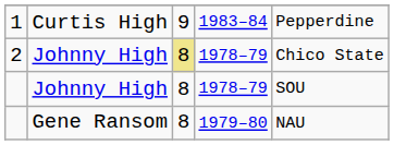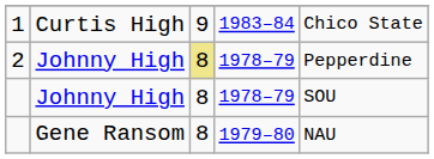 <table class="wikitable">
 <tr>
 </tr>
 <tr>
 <td>1</td>
 <td>Curtis High</td>
 <td>9</td>
 <td style="font-size:80%;"><a href='#'>1983–84</a></td>
-<td style="font-size:80%;">Pepperdine</td>
+<td style="font-size:80%;">Chico State</td>
 </tr>
 <tr>
 <td>2</td>
 <td><a href='#'>Johnny High</a></td>
 <td style="background: khaki;">8</td>
 <td style="font-size:80%;"><a href='#'>1978–79</a></td>
-<td style="font-size:80%;">Chico State</td>
+<td style="font-size:80%;">Pepperdine</td>
 </tr>
 <tr>
 <td></td>
 <td><a href='#'>Johnny High</a></td>
 <td>8</td>
 <td style="font-size:80%;"><a href='#'>1978–79</a></td>
 <td style="font-size:80%;">SOU</td>
 </tr>
 <tr>
 <td></td>
 <td>Gene Ransom</td>
 <td>8</td>
 <td style="font-size:80%;"><a href='#'>1979–80</a></td>
 <td style="font-size:80%;">NAU</td>
 </tr>
 </table>
